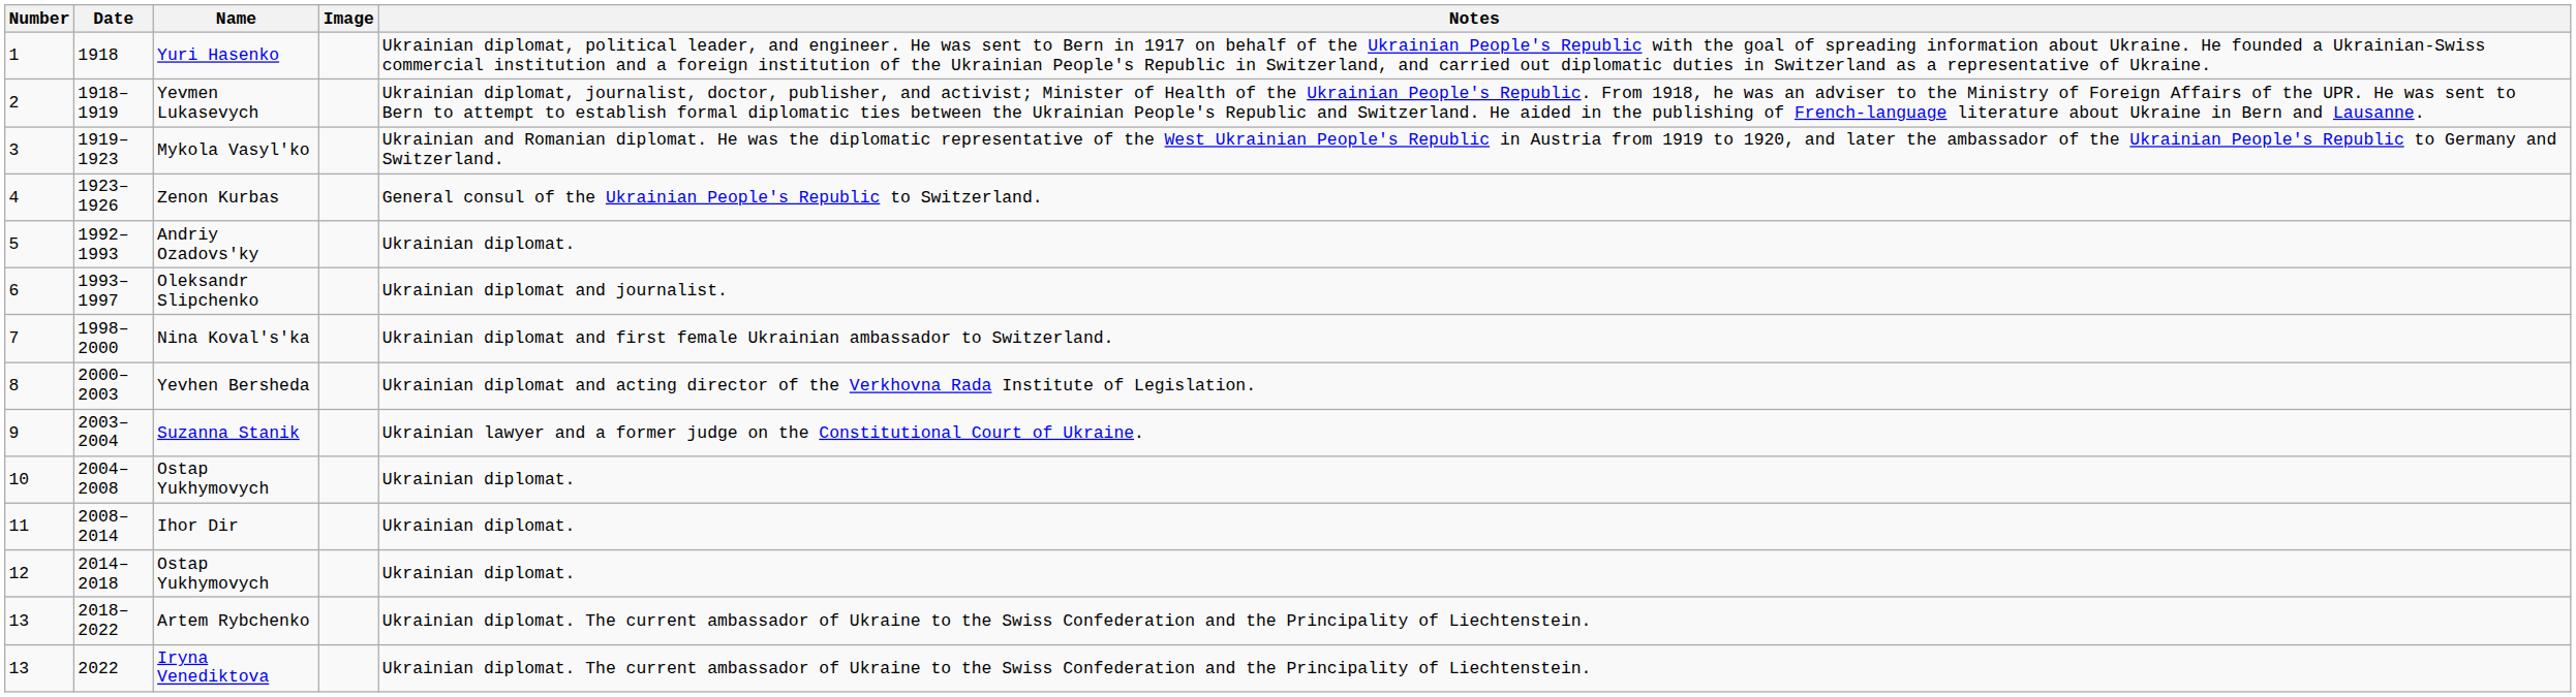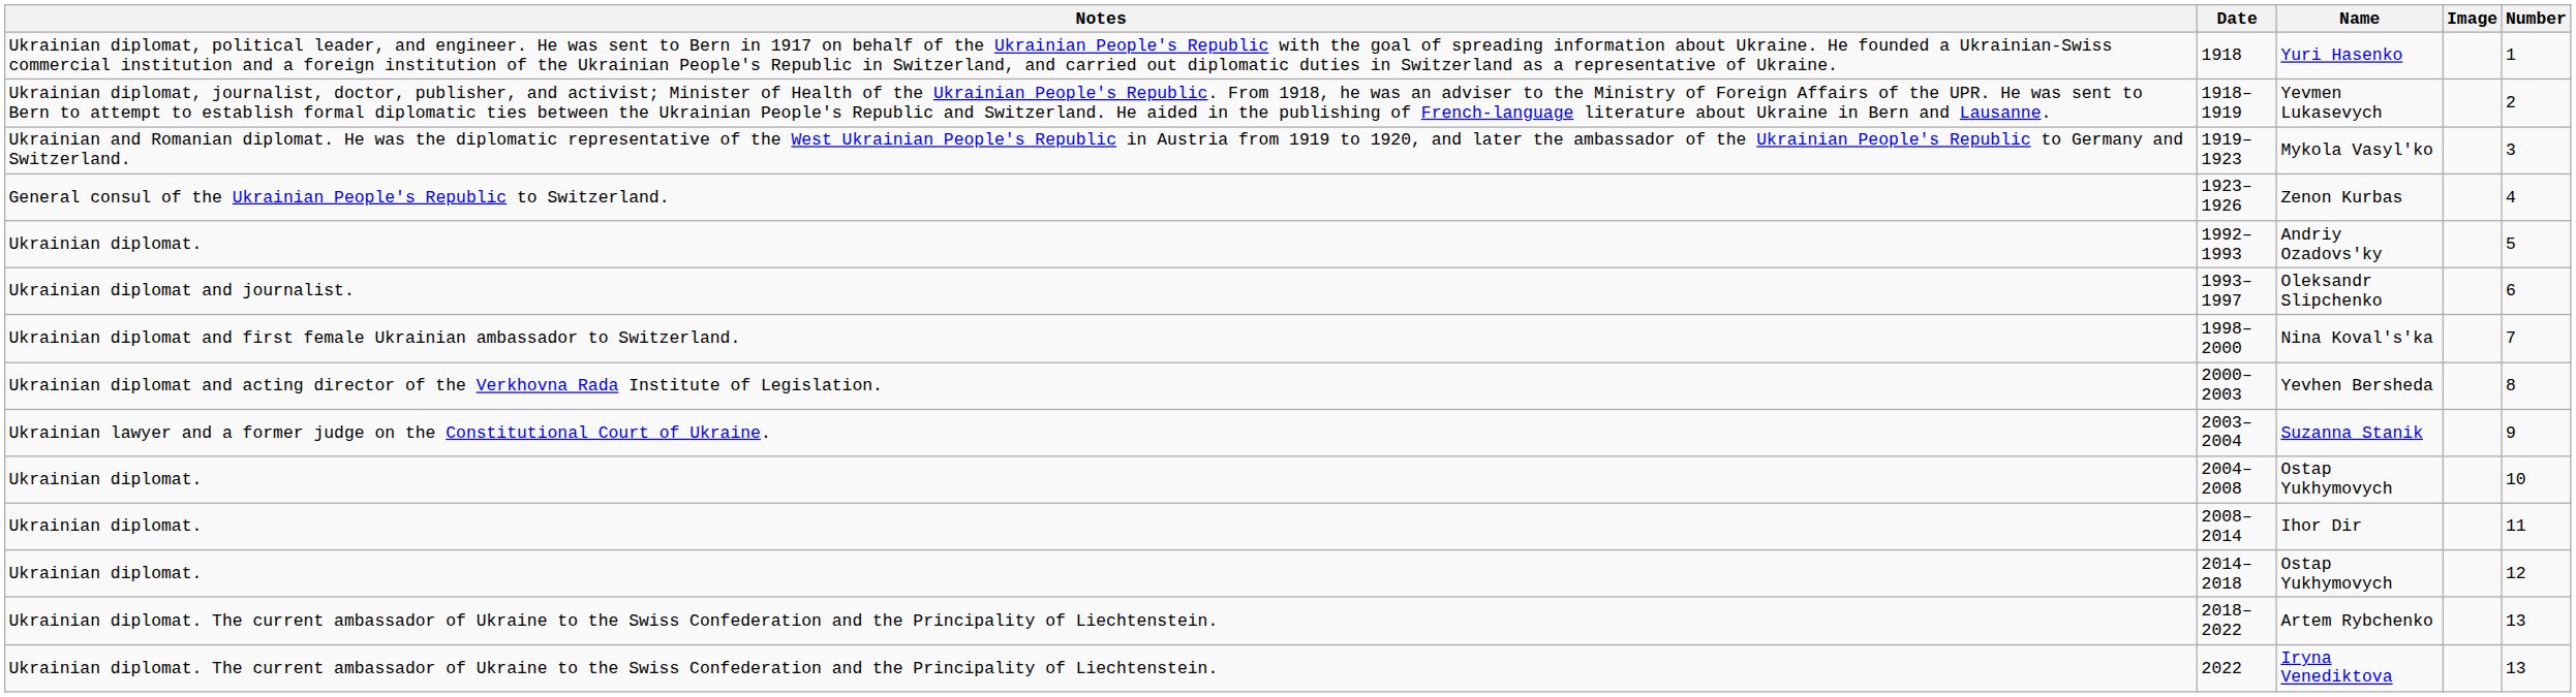 <table class="wikitable">
 <tr>
-<th>Number</th>
+<th>Notes</th>
 <th>Date</th>
 <th>Name</th>
 <th>Image</th>
-<th>Notes</th>
+<th>Number</th>
 </tr>
 <tr>
-<td>1</td>
+<td>Ukrainian diplomat, political leader, and engineer. He was sent to Bern in 1917 on behalf of the <a href='#'>Ukrainian People's Republic</a> with the goal of spreading information about Ukraine. He founded a Ukrainian-Swiss commercial institution and a foreign institution of the Ukrainian People's Republic in Switzerland, and carried out diplomatic duties in Switzerland as a representative of Ukraine.</td>
 <td>1918</td>
 <td><a href='#'>Yuri Hasenko</a></td>
 <td></td>
-<td>Ukrainian diplomat, political leader, and engineer. He was sent to Bern in 1917 on behalf of the <a href='#'>Ukrainian People's Republic</a> with the goal of spreading information about Ukraine. He founded a Ukrainian-Swiss commercial institution and a foreign institution of the Ukrainian People's Republic in Switzerland, and carried out diplomatic duties in Switzerland as a representative of Ukraine.</td>
+<td>1</td>
 </tr>
 <tr>
-<td>2</td>
+<td>Ukrainian diplomat, journalist, doctor, publisher, and activist; Minister of Health of the <a href='#'>Ukrainian People's Republic</a>. From 1918, he was an adviser to the Ministry of Foreign Affairs of the UPR. He was sent to Bern to attempt to establish formal diplomatic ties between the Ukrainian People's Republic and Switzerland. He aided in the publishing of <a href='#'>French-language</a> literature about Ukraine in Bern and <a href='#'>Lausanne</a>.</td>
 <td>1918–1919</td>
 <td>Yevmen Lukasevych</td>
 <td></td>
-<td>Ukrainian diplomat, journalist, doctor, publisher, and activist; Minister of Health of the <a href='#'>Ukrainian People's Republic</a>. From 1918, he was an adviser to the Ministry of Foreign Affairs of the UPR. He was sent to Bern to attempt to establish formal diplomatic ties between the Ukrainian People's Republic and Switzerland. He aided in the publishing of <a href='#'>French-language</a> literature about Ukraine in Bern and <a href='#'>Lausanne</a>.</td>
+<td>2</td>
 </tr>
 <tr>
-<td>3</td>
+<td>Ukrainian and Romanian diplomat. He was the diplomatic representative of the <a href='#'>West Ukrainian People's Republic</a> in Austria from 1919 to 1920, and later the ambassador of the <a href='#'>Ukrainian People's Republic</a> to Germany and Switzerland.</td>
 <td>1919–1923</td>
 <td>Mykola Vasyl'ko</td>
 <td></td>
-<td>Ukrainian and Romanian diplomat. He was the diplomatic representative of the <a href='#'>West Ukrainian People's Republic</a> in Austria from 1919 to 1920, and later the ambassador of the <a href='#'>Ukrainian People's Republic</a> to Germany and Switzerland.</td>
+<td>3</td>
 </tr>
 <tr>
-<td>4</td>
+<td>General consul of the <a href='#'>Ukrainian People's Republic</a> to Switzerland.</td>
 <td>1923–1926</td>
 <td>Zenon Kurbas</td>
 <td></td>
-<td>General consul of the <a href='#'>Ukrainian People's Republic</a> to Switzerland.</td>
+<td>4</td>
 </tr>
 <tr>
-<td>5</td>
+<td>Ukrainian diplomat.</td>
 <td>1992–1993</td>
 <td>Andriy Ozadovs'ky</td>
 <td></td>
-<td>Ukrainian diplomat.</td>
+<td>5</td>
 </tr>
 <tr>
-<td>6</td>
+<td>Ukrainian diplomat and journalist.</td>
 <td>1993–1997</td>
 <td>Oleksandr Slipchenko</td>
 <td></td>
-<td>Ukrainian diplomat and journalist.</td>
+<td>6</td>
 </tr>
 <tr>
-<td>7</td>
+<td>Ukrainian diplomat and first female Ukrainian ambassador to Switzerland.</td>
 <td>1998–2000</td>
 <td>Nina Koval's'ka</td>
 <td></td>
-<td>Ukrainian diplomat and first female Ukrainian ambassador to Switzerland.</td>
+<td>7</td>
 </tr>
 <tr>
-<td>8</td>
+<td>Ukrainian diplomat and acting director of the <a href='#'>Verkhovna Rada</a> Institute of Legislation.</td>
 <td>2000–2003</td>
 <td>Yevhen Bersheda</td>
 <td></td>
-<td>Ukrainian diplomat and acting director of the <a href='#'>Verkhovna Rada</a> Institute of Legislation.</td>
+<td>8</td>
 </tr>
 <tr>
-<td>9</td>
+<td>Ukrainian lawyer and a former judge on the <a href='#'>Constitutional Court of Ukraine</a>.</td>
 <td>2003–2004</td>
 <td><a href='#'>Suzanna Stanik</a></td>
 <td></td>
-<td>Ukrainian lawyer and a former judge on the <a href='#'>Constitutional Court of Ukraine</a>.</td>
+<td>9</td>
 </tr>
 <tr>
-<td>10</td>
+<td>Ukrainian diplomat.</td>
 <td>2004–2008</td>
 <td>Ostap Yukhymovych</td>
 <td></td>
-<td>Ukrainian diplomat.</td>
+<td>10</td>
 </tr>
 <tr>
-<td>11</td>
+<td>Ukrainian diplomat.</td>
 <td>2008–2014</td>
 <td>Ihor Dir</td>
 <td></td>
-<td>Ukrainian diplomat.</td>
+<td>11</td>
 </tr>
 <tr>
-<td>12</td>
+<td>Ukrainian diplomat.</td>
 <td>2014–2018</td>
 <td>Ostap Yukhymovych</td>
 <td></td>
-<td>Ukrainian diplomat.</td>
+<td>12</td>
 </tr>
 <tr>
-<td>13</td>
+<td>Ukrainian diplomat. The current ambassador of Ukraine to the Swiss Confederation and the Principality of Liechtenstein.</td>
 <td>2018–2022</td>
 <td>Artem Rybchenko</td>
 <td></td>
-<td>Ukrainian diplomat. The current ambassador of Ukraine to the Swiss Confederation and the Principality of Liechtenstein.</td>
+<td>13</td>
 </tr>
 <tr>
-<td>13</td>
+<td>Ukrainian diplomat. The current ambassador of Ukraine to the Swiss Confederation and the Principality of Liechtenstein.</td>
 <td>2022</td>
 <td><a href='#'>Iryna Venediktova</a></td>
 <td></td>
-<td>Ukrainian diplomat. The current ambassador of Ukraine to the Swiss Confederation and the Principality of Liechtenstein.</td>
+<td>13</td>
 </tr>
 </table>
